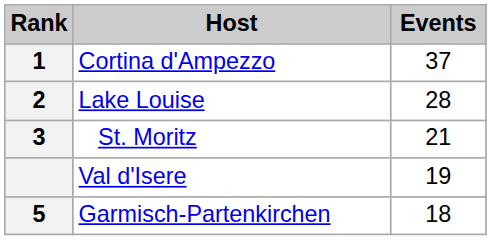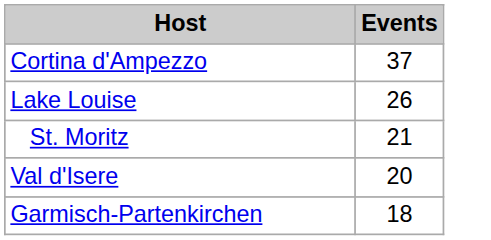 <table class="wikitable plainrowheaders" style="background:#fff; font-size:86%; line-height:16px; border:grey solid 1px; border-collapse:collapse">
 <tr>
-<th style="background-color: #ccc;" width="30">Rank</th>
 <th style="background-color: #ccc;" width="180">Host</th>
 <th style="background:#ccc; width:20%">Events</th>
 </tr>
 <tr>
-<th>1</th>
 <td align=left> <a href='#'>Cortina d'Ampezzo</a></td>
 <td align=center>37</td>
 </tr>
 <tr>
-<th>2</th>
 <td align=left> <a href='#'>Lake Louise</a></td>
-<td align=center>28</td>
+<td align=center>26</td>
 </tr>
 <tr>
-<th>3</th>
 <td align=left>   <a href='#'>St. Moritz</a></td>
 <td align=center>21</td>
 </tr>
 <tr>
-<th></th>
 <td align=left> <a href='#'>Val d'Isere</a></td>
-<td align=center>19</td>
+<td align=center>20</td>
 </tr>
 <tr>
-<th>5</th>
 <td align=left> <a href='#'>Garmisch-Partenkirchen</a></td>
 <td align=center>18</td>
 </tr>
 </table>
